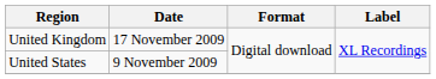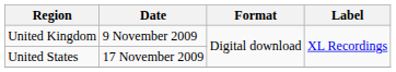 <table class=wikitable>
 <tr>
 <th>Region</th>
 <th>Date</th>
 <th>Format</th>
 <th>Label</th>
 </tr>
 <tr>
 <td rowspan="1">United Kingdom</td>
-<td>17 November 2009</td>
+<td>9 November 2009</td>
 <td rowspan="2">Digital download</td>
 <td rowspan="2"><a href='#'>XL Recordings</a></td>
 </tr>
 <tr>
 <td rowspan="1">United States</td>
-<td>9 November 2009</td>
+<td>17 November 2009</td>
 </tr>
 <tr>
 </tr>
 </table>
